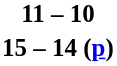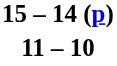 <table style="text-align:center">
 <tr>
 <th width=200></th>
 <th width=100></th>
 <th width=200></th>
 </tr>
 <tr>
 <td align=right></td>
-<td><strong>11 – 10</strong></td>
+<td><strong>15 – 14 (<a href='#'>p</a>)</strong></td>
 <td align=left></td>
 </tr>
 <tr>
 <td align=right></td>
-<td><strong>15 – 14 (<a href='#'>p</a>)</strong></td>
+<td><strong>11 – 10</strong></td>
 <td align=left></td>
 </tr>
 </table>
